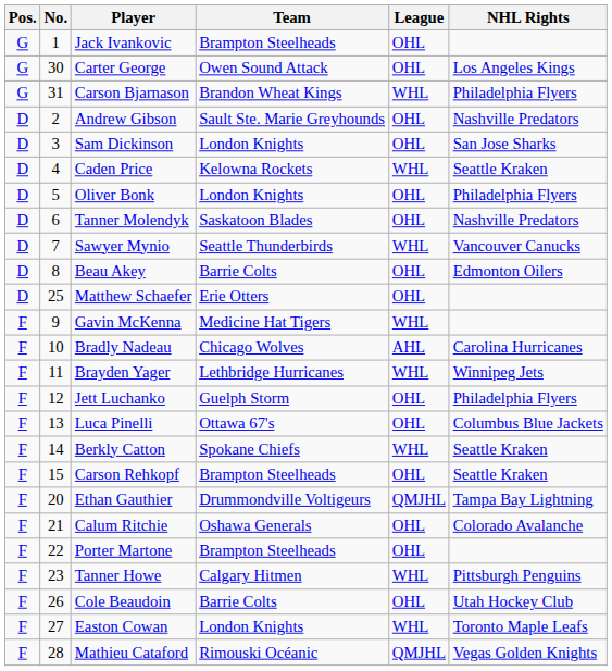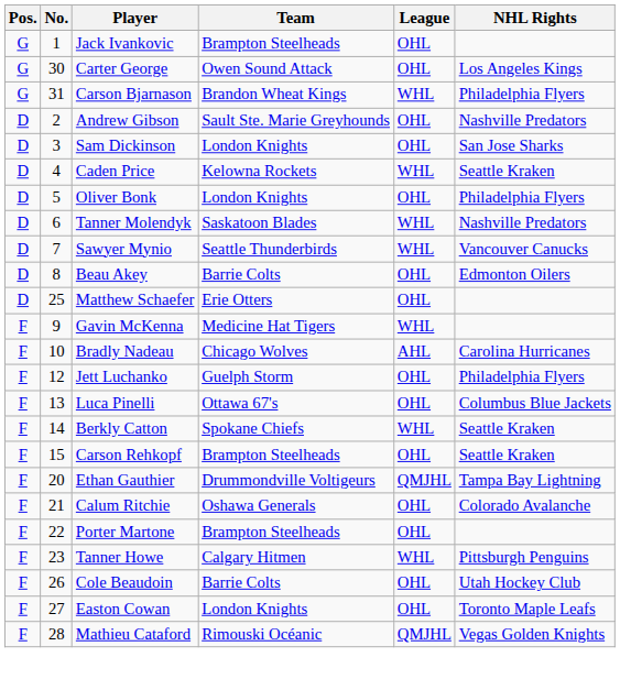 <table class="wikitable sortable">
 <tr>
 <th>Pos.</th>
 <th>No.</th>
 <th>Player</th>
 <th>Team</th>
 <th>League</th>
 <th>NHL Rights</th>
 </tr>
 <tr>
 <td style="text-align:center;"><a href='#'>G</a></td>
 <td style="text-align:center;">1</td>
 <td><a href='#'>Jack Ivankovic</a></td>
 <td> <a href='#'>Brampton Steelheads</a></td>
 <td> <a href='#'>OHL</a></td>
 <td></td>
 </tr>
 <tr>
 <td style="text-align:center;"><a href='#'>G</a></td>
 <td style="text-align:center;">30</td>
 <td><a href='#'>Carter George</a></td>
 <td> <a href='#'>Owen Sound Attack</a></td>
 <td> <a href='#'>OHL</a></td>
 <td><a href='#'>Los Angeles Kings</a></td>
 </tr>
 <tr>
 <td style="text-align:center;"><a href='#'>G</a></td>
 <td style="text-align:center;">31</td>
 <td><a href='#'>Carson Bjarnason</a></td>
 <td> <a href='#'>Brandon Wheat Kings</a></td>
 <td> <a href='#'>WHL</a></td>
 <td><a href='#'>Philadelphia Flyers</a></td>
 </tr>
 <tr>
 <td style="text-align:center;"><a href='#'>D</a></td>
 <td style="text-align:center;">2</td>
 <td><a href='#'>Andrew Gibson</a></td>
 <td> <a href='#'>Sault Ste. Marie Greyhounds</a></td>
 <td> <a href='#'>OHL</a></td>
 <td><a href='#'>Nashville Predators</a></td>
 </tr>
 <tr>
 <td style="text-align:center;"><a href='#'>D</a></td>
 <td style="text-align:center;">3</td>
 <td><a href='#'>Sam Dickinson</a></td>
 <td> <a href='#'>London Knights</a></td>
 <td> <a href='#'>OHL</a></td>
 <td><a href='#'>San Jose Sharks</a></td>
 </tr>
 <tr>
 <td style="text-align:center;"><a href='#'>D</a></td>
 <td style="text-align:center;">4</td>
 <td><a href='#'>Caden Price</a></td>
 <td> <a href='#'>Kelowna Rockets</a></td>
 <td> <a href='#'>WHL</a></td>
 <td><a href='#'>Seattle Kraken</a></td>
 </tr>
 <tr>
 <td style="text-align:center;"><a href='#'>D</a></td>
 <td style="text-align:center;">5</td>
 <td><a href='#'>Oliver Bonk</a></td>
 <td> <a href='#'>London Knights</a></td>
 <td> <a href='#'>OHL</a></td>
 <td><a href='#'>Philadelphia Flyers</a></td>
 </tr>
 <tr>
 <td style="text-align:center;"><a href='#'>D</a></td>
 <td style="text-align:center;">6</td>
 <td><a href='#'>Tanner Molendyk</a></td>
 <td> <a href='#'>Saskatoon Blades</a></td>
-<td> <a href='#'>OHL</a></td>
+<td> <a href='#'>WHL</a></td>
 <td><a href='#'>Nashville Predators</a></td>
 </tr>
 <tr>
 <td style="text-align:center;"><a href='#'>D</a></td>
 <td style="text-align:center;">7</td>
 <td><a href='#'>Sawyer Mynio</a></td>
 <td> <a href='#'>Seattle Thunderbirds</a></td>
 <td> <a href='#'>WHL</a></td>
 <td><a href='#'>Vancouver Canucks</a></td>
 </tr>
 <tr>
 <td style="text-align:center;"><a href='#'>D</a></td>
 <td style="text-align:center;">8</td>
 <td><a href='#'>Beau Akey</a></td>
 <td> <a href='#'>Barrie Colts</a></td>
 <td> <a href='#'>OHL</a></td>
 <td><a href='#'>Edmonton Oilers</a></td>
 </tr>
 <tr>
 <td style="text-align:center;"><a href='#'>D</a></td>
 <td style="text-align:center;">25</td>
 <td><a href='#'>Matthew Schaefer</a></td>
 <td> <a href='#'>Erie Otters</a></td>
 <td> <a href='#'>OHL</a></td>
 <td></td>
 </tr>
 <tr>
 <td style="text-align:center;"><a href='#'>F</a></td>
 <td style="text-align:center;">9</td>
 <td><a href='#'>Gavin McKenna</a></td>
 <td> <a href='#'>Medicine Hat Tigers</a></td>
 <td> <a href='#'>WHL</a></td>
 <td></td>
 </tr>
 <tr>
 <td style="text-align:center;"><a href='#'>F</a></td>
 <td style="text-align:center;">10</td>
 <td><a href='#'>Bradly Nadeau</a></td>
 <td> <a href='#'>Chicago Wolves</a></td>
 <td> <a href='#'>AHL</a></td>
 <td><a href='#'>Carolina Hurricanes</a></td>
-</tr>
-<tr>
-<td style="text-align:center;"><a href='#'>F</a></td>
-<td style="text-align:center;">11</td>
-<td><a href='#'>Brayden Yager</a></td>
-<td> <a href='#'>Lethbridge Hurricanes</a></td>
-<td> <a href='#'>WHL</a></td>
-<td><a href='#'>Winnipeg Jets</a></td>
 </tr>
 <tr>
 <td style="text-align:center;"><a href='#'>F</a></td>
 <td style="text-align:center;">12</td>
 <td><a href='#'>Jett Luchanko</a></td>
 <td> <a href='#'>Guelph Storm</a></td>
 <td> <a href='#'>OHL</a></td>
 <td><a href='#'>Philadelphia Flyers</a></td>
 </tr>
 <tr>
 <td style="text-align:center;"><a href='#'>F</a></td>
 <td style="text-align:center;">13</td>
 <td><a href='#'>Luca Pinelli</a></td>
 <td> <a href='#'>Ottawa 67's</a></td>
 <td> <a href='#'>OHL</a></td>
 <td><a href='#'>Columbus Blue Jackets</a></td>
 </tr>
 <tr>
 <td style="text-align:center;"><a href='#'>F</a></td>
 <td style="text-align:center;">14</td>
 <td><a href='#'>Berkly Catton</a></td>
 <td> <a href='#'>Spokane Chiefs</a></td>
 <td> <a href='#'>WHL</a></td>
 <td><a href='#'>Seattle Kraken</a></td>
 </tr>
 <tr>
 <td style="text-align:center;"><a href='#'>F</a></td>
 <td style="text-align:center;">15</td>
 <td><a href='#'>Carson Rehkopf</a></td>
 <td> <a href='#'>Brampton Steelheads</a></td>
 <td> <a href='#'>OHL</a></td>
 <td><a href='#'>Seattle Kraken</a></td>
 </tr>
 <tr>
 <td style="text-align:center;"><a href='#'>F</a></td>
 <td style="text-align:center;">20</td>
 <td><a href='#'>Ethan Gauthier</a></td>
 <td> <a href='#'>Drummondville Voltigeurs</a></td>
 <td> <a href='#'>QMJHL</a></td>
 <td><a href='#'>Tampa Bay Lightning</a></td>
 </tr>
 <tr>
 <td style="text-align:center;"><a href='#'>F</a></td>
 <td style="text-align:center;">21</td>
 <td><a href='#'>Calum Ritchie</a></td>
 <td> <a href='#'>Oshawa Generals</a></td>
 <td> <a href='#'>OHL</a></td>
 <td><a href='#'>Colorado Avalanche</a></td>
 </tr>
 <tr>
 <td style="text-align:center;"><a href='#'>F</a></td>
 <td style="text-align:center;">22</td>
 <td><a href='#'>Porter Martone</a></td>
 <td> <a href='#'>Brampton Steelheads</a></td>
 <td> <a href='#'>OHL</a></td>
 <td></td>
 </tr>
 <tr>
 <td style="text-align:center;"><a href='#'>F</a></td>
 <td style="text-align:center;">23</td>
 <td><a href='#'>Tanner Howe</a></td>
 <td> <a href='#'>Calgary Hitmen</a></td>
 <td> <a href='#'>WHL</a></td>
 <td><a href='#'>Pittsburgh Penguins</a></td>
 </tr>
 <tr>
 <td style="text-align:center;"><a href='#'>F</a></td>
 <td style="text-align:center;">26</td>
 <td><a href='#'>Cole Beaudoin</a></td>
 <td> <a href='#'>Barrie Colts</a></td>
 <td> <a href='#'>OHL</a></td>
 <td><a href='#'>Utah Hockey Club</a></td>
 </tr>
 <tr>
 <td style="text-align:center;"><a href='#'>F</a></td>
 <td style="text-align:center;">27</td>
 <td><a href='#'>Easton Cowan</a></td>
 <td> <a href='#'>London Knights</a></td>
-<td> <a href='#'>WHL</a></td>
+<td> <a href='#'>OHL</a></td>
 <td><a href='#'>Toronto Maple Leafs</a></td>
 </tr>
 <tr>
 <td style="text-align:center;"><a href='#'>F</a></td>
 <td style="text-align:center;">28</td>
 <td><a href='#'>Mathieu Cataford</a></td>
 <td> <a href='#'>Rimouski Océanic</a></td>
 <td> <a href='#'>QMJHL</a></td>
 <td><a href='#'>Vegas Golden Knights</a></td>
 </tr>
 </table>
